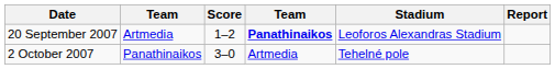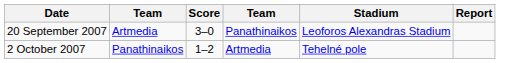 <table class="wikitable">
 <tr>
 <th>Date</th>
 <th>Team</th>
 <th>Score</th>
 <th>Team</th>
 <th>Stadium</th>
 <th>Report</th>
 </tr>
 <tr>
 <td>20 September 2007</td>
 <td> <a href='#'>Artmedia</a></td>
-<td align="center">1–2</td>
-<td><strong> <a href='#'>Panathinaikos</a></strong></td>
+<td align="center">3–0</td>
+<td> <a href='#'>Panathinaikos</a></td>
 <td><a href='#'>Leoforos Alexandras Stadium</a></td>
 <td></td>
 </tr>
 <tr>
 <td>2 October 2007</td>
 <td> <a href='#'>Panathinaikos</a></td>
-<td align="center">3–0</td>
+<td align="center">1–2</td>
 <td> <a href='#'>Artmedia</a></td>
 <td><a href='#'>Tehelné pole</a></td>
 <td></td>
 </tr>
 </table>
